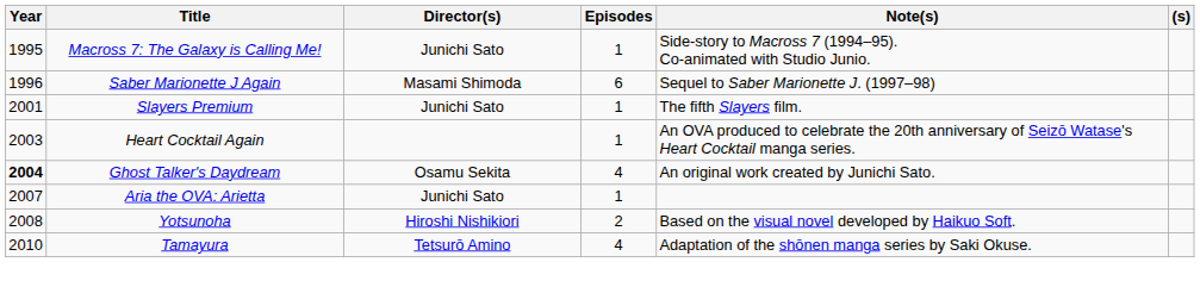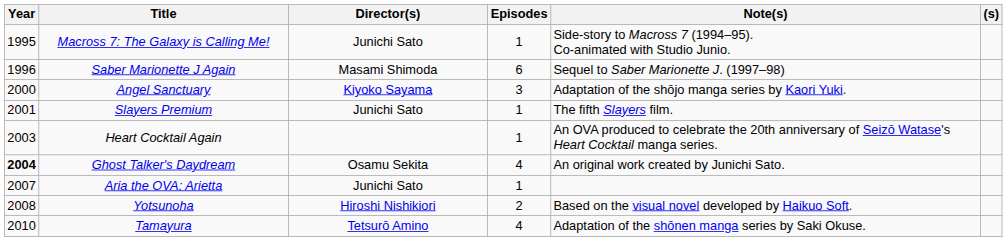 <table class="wikitable sortable" style="text-align:center; margin=auto; ">
 <tr>
 <th scope="col">Year</th>
 <th scope="col" width=25%>Title</th>
 <th scope="col" width=20%>Director(s)</th>
 <th scope="col" class="unsortable">Episodes</th>
 <th scope="col" class="unsortable">Note(s)</th>
 <th scope="col" class="unsortable">(s)</th>
 </tr>
 <tr>
 <td>1995</td>
 <td><em><a href='#'>Macross 7: The Galaxy is Calling Me!</a></em></td>
 <td>Junichi Sato</td>
 <td>1</td>
 <td style="text-align:left;">Side-story to <em>Macross 7</em> (1994–95).<br>Co-animated with Studio Junio.</td>
 <td></td>
 </tr>
 <tr>
 <td>1996</td>
 <td><em><a href='#'>Saber Marionette J Again</a></em></td>
 <td>Masami Shimoda</td>
 <td>6</td>
 <td style="text-align:left;">Sequel to <em>Saber Marionette J</em>. (1997–98)</td>
+<td></td>
+</tr>
+<tr>
+<td>2000</td>
+<td><em><a href='#'>Angel Sanctuary</a></em></td>
+<td><a href='#'>Kiyoko Sayama</a></td>
+<td>3</td>
+<td style="text-align:left;">Adaptation of the shōjo manga series by <a href='#'>Kaori Yuki</a>.</td>
 <td></td>
 </tr>
 <tr>
 <td>2001</td>
 <td><em><a href='#'>Slayers Premium</a></em></td>
 <td>Junichi Sato</td>
 <td>1</td>
 <td style="text-align:left;">The fifth <em><a href='#'>Slayers</a></em> film.</td>
 <td></td>
 </tr>
 <tr>
 <td>2003</td>
 <td><em>Heart Cocktail Again</em></td>
 <td></td>
 <td>1</td>
 <td style="text-align:left;">An OVA produced to celebrate the 20th anniversary of <a href='#'>Seizō Watase</a>'s <em>Heart Cocktail</em> manga series.</td>
 <td></td>
 </tr>
 <tr>
 <td><strong>2004</strong></td>
 <td><em><a href='#'>Ghost Talker's Daydream</a></em></td>
 <td>Osamu Sekita</td>
 <td>4</td>
 <td style="text-align:left;">An original work created by Junichi Sato.</td>
 <td></td>
 </tr>
 <tr>
 <td>2007</td>
 <td><em><a href='#'>Aria the OVA: Arietta</a></em></td>
 <td>Junichi Sato</td>
 <td>1</td>
 <td style="text-align:left;"></td>
 <td></td>
 </tr>
 <tr>
 <td>2008</td>
 <td><em><a href='#'>Yotsunoha</a></em></td>
 <td><a href='#'>Hiroshi Nishikiori</a></td>
 <td>2</td>
 <td style="text-align:left;">Based on the <a href='#'>visual novel</a> developed by <a href='#'>Haikuo Soft</a>.</td>
 <td></td>
 </tr>
 <tr>
 <td>2010</td>
 <td><em><a href='#'>Tamayura</a></em></td>
 <td><a href='#'>Tetsurō Amino</a></td>
 <td>4</td>
 <td style="text-align:left;">Adaptation of the <a href='#'>shōnen manga</a> series by Saki Okuse.</td>
 <td></td>
 </tr>
 </table>
